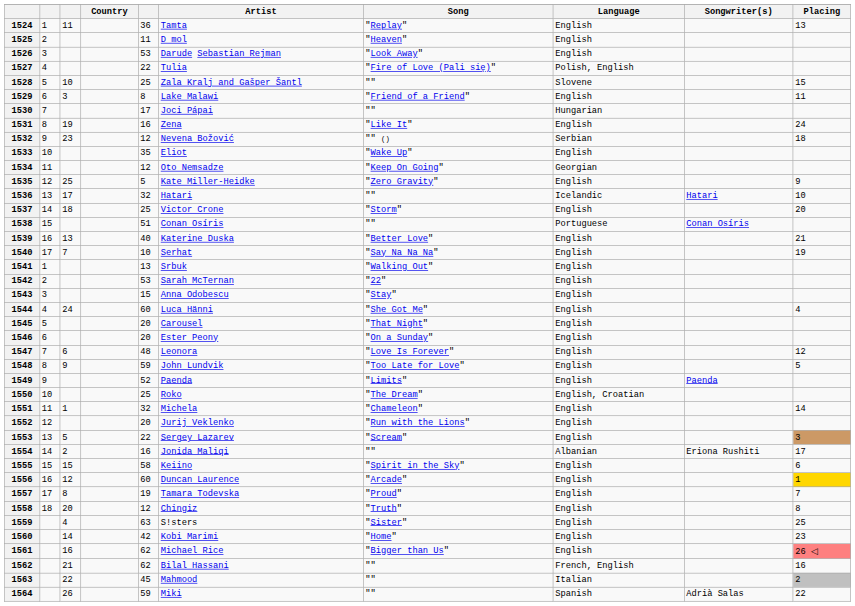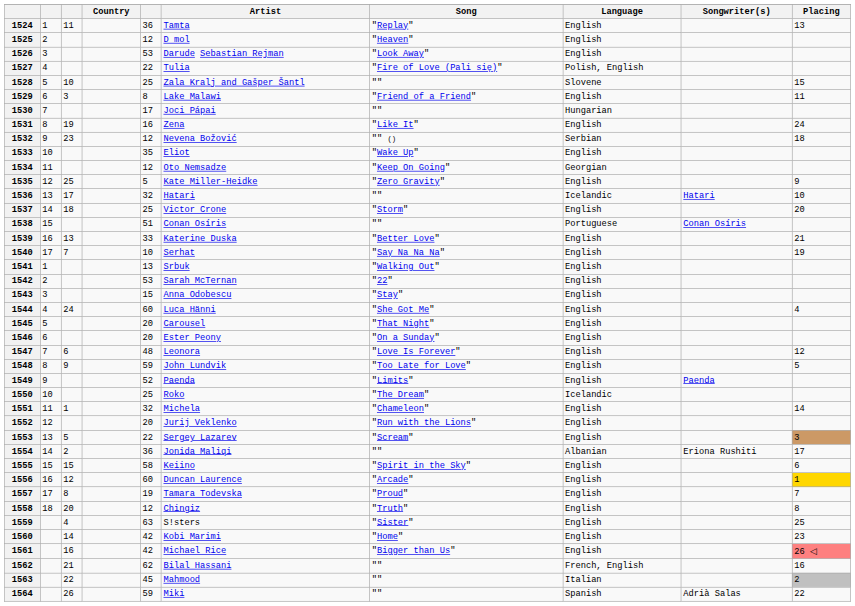 <table class="wikitable sortable plainrowheaders" style="width:100%">
 <tr>
 </tr>
 <tr>
 <th scope="col"></th>
 <th scope="col"></th>
 <th scope="col"></th>
 <th scope="col">Country</th>
 <th scope="col" class="unsortable"></th>
 <th scope="col">Artist</th>
 <th scope="col">Song</th>
 <th scope="col">Language</th>
 <th scope="col">Songwriter(s)</th>
 <th scope="col">Placing</th>
 </tr>
 <tr>
 <th scope="row">1524</th>
 <td>1 </td>
 <td>11</td>
 <td></td>
 <td>36</td>
 <td><a href='#'>Tamta</a></td>
 <td>"<a href='#'>Replay</a>"</td>
 <td>English</td>
 <td></td>
 <td>13 </td>
 </tr>
 <tr>
 <th scope="row">1525</th>
 <td>2 </td>
 <td></td>
 <td></td>
-<td>11</td>
+<td>12</td>
 <td><a href='#'>D mol</a></td>
 <td>"<a href='#'>Heaven</a>"</td>
 <td>English</td>
 <td></td>
 <td></td>
 </tr>
 <tr>
 <th scope="row">1526</th>
 <td>3 </td>
 <td></td>
 <td></td>
 <td>53</td>
 <td><a href='#'>Darude</a>  <a href='#'>Sebastian Rejman</a></td>
 <td>"<a href='#'>Look Away</a>"</td>
 <td>English</td>
 <td></td>
 <td></td>
 </tr>
 <tr>
 <th scope="row">1527</th>
 <td>4 </td>
 <td></td>
 <td></td>
 <td>22</td>
 <td><a href='#'>Tulia</a></td>
 <td>"<a href='#'>Fire of Love (<span>Pali się</span>)</a>"</td>
 <td>Polish, English</td>
 <td></td>
 <td></td>
 </tr>
 <tr>
 <th scope="row">1528</th>
 <td>5 </td>
 <td>10</td>
 <td></td>
 <td>25</td>
 <td><a href='#'>Zala Kralj and Gašper Šantl</a></td>
 <td>""</td>
 <td>Slovene</td>
 <td></td>
 <td>15 </td>
 </tr>
 <tr>
 <th scope="row">1529</th>
 <td>6 </td>
 <td>3</td>
 <td></td>
 <td>8</td>
 <td><a href='#'>Lake Malawi</a></td>
 <td>"<a href='#'>Friend of a Friend</a>"</td>
 <td>English</td>
 <td></td>
 <td>11 </td>
 </tr>
 <tr>
 <th scope="row">1530</th>
 <td>7 </td>
 <td></td>
 <td></td>
 <td>17</td>
 <td><a href='#'>Joci Pápai</a></td>
 <td>""</td>
 <td>Hungarian</td>
 <td></td>
 <td></td>
 </tr>
 <tr>
 <th scope="row">1531</th>
 <td>8 </td>
 <td>19</td>
 <td></td>
 <td>16</td>
 <td><a href='#'>Zena</a></td>
 <td>"<a href='#'>Like It</a>"</td>
 <td>English</td>
 <td></td>
 <td>24 </td>
 </tr>
 <tr>
 <th scope="row">1532</th>
 <td>9 </td>
 <td>23</td>
 <td></td>
 <td>12</td>
 <td><a href='#'>Nevena Božović</a></td>
 <td>"" <small>()</small></td>
 <td>Serbian</td>
 <td></td>
 <td>18 </td>
 </tr>
 <tr>
 <th scope="row">1533</th>
 <td>10 </td>
 <td></td>
 <td></td>
 <td>35</td>
 <td><a href='#'>Eliot</a></td>
 <td>"<a href='#'>Wake Up</a>"</td>
 <td>English</td>
 <td></td>
 <td></td>
 </tr>
 <tr>
 <th scope="row">1534</th>
 <td>11 </td>
 <td></td>
 <td></td>
 <td>12</td>
 <td><a href='#'>Oto Nemsadze</a></td>
 <td>"<a href='#'>Keep On Going</a>"</td>
 <td>Georgian</td>
 <td></td>
 <td></td>
 </tr>
 <tr>
 <th scope="row">1535</th>
 <td>12 </td>
 <td>25</td>
 <td></td>
 <td>5</td>
 <td><a href='#'>Kate Miller-Heidke</a></td>
 <td>"<a href='#'>Zero Gravity</a>"</td>
 <td>English</td>
 <td></td>
 <td>9 </td>
 </tr>
 <tr>
 <th scope="row">1536</th>
 <td>13 </td>
 <td>17</td>
 <td></td>
 <td>32</td>
 <td><a href='#'>Hatari</a></td>
 <td>""</td>
 <td>Icelandic</td>
 <td><a href='#'>Hatari</a></td>
 <td>10 </td>
 </tr>
 <tr>
 <th scope="row">1537</th>
 <td>14 </td>
 <td>18</td>
 <td></td>
 <td>25</td>
 <td><a href='#'>Victor Crone</a></td>
 <td>"<a href='#'>Storm</a>"</td>
 <td>English</td>
 <td></td>
 <td>20 </td>
 </tr>
 <tr>
 <th scope="row">1538</th>
 <td>15 </td>
 <td></td>
 <td></td>
 <td>51</td>
 <td><a href='#'>Conan Osíris</a></td>
 <td>""</td>
 <td>Portuguese</td>
 <td><a href='#'>Conan Osíris</a></td>
 <td></td>
 </tr>
 <tr>
 <th scope="row">1539</th>
 <td>16 </td>
 <td>13</td>
 <td></td>
-<td>40</td>
+<td>33</td>
 <td><a href='#'>Katerine Duska</a></td>
 <td>"<a href='#'>Better Love</a>"</td>
 <td>English</td>
 <td></td>
 <td>21 </td>
 </tr>
 <tr>
 <th scope="row">1540</th>
 <td>17 </td>
 <td>7</td>
 <td></td>
 <td>10</td>
 <td><a href='#'>Serhat</a></td>
 <td>"<a href='#'>Say Na Na Na</a>"</td>
 <td>English</td>
 <td></td>
 <td>19 </td>
 </tr>
 <tr>
 <th scope="row">1541</th>
 <td>1 </td>
 <td></td>
 <td></td>
 <td>13</td>
 <td><a href='#'>Srbuk</a></td>
 <td>"<a href='#'>Walking Out</a>"</td>
 <td>English</td>
 <td></td>
 <td></td>
 </tr>
 <tr>
 <th scope="row">1542</th>
 <td>2 </td>
 <td></td>
 <td></td>
 <td>53</td>
 <td><a href='#'>Sarah McTernan</a></td>
 <td>"<a href='#'>22</a>"</td>
 <td>English</td>
 <td></td>
 <td></td>
 </tr>
 <tr>
 <th scope="row">1543</th>
 <td>3 </td>
 <td></td>
 <td></td>
 <td>15</td>
 <td><a href='#'>Anna Odobescu</a></td>
 <td>"<a href='#'>Stay</a>"</td>
 <td>English</td>
 <td></td>
 <td></td>
 </tr>
 <tr>
 <th scope="row">1544</th>
 <td>4 </td>
 <td>24</td>
 <td></td>
 <td>60</td>
 <td><a href='#'>Luca Hänni</a></td>
 <td>"<a href='#'>She Got Me</a>"</td>
 <td>English</td>
 <td></td>
 <td>4 </td>
 </tr>
 <tr>
 <th scope="row">1545</th>
 <td>5 </td>
 <td></td>
 <td></td>
 <td>20</td>
 <td><a href='#'>Carousel</a></td>
 <td>"<a href='#'>That Night</a>"</td>
 <td>English</td>
 <td></td>
 <td></td>
 </tr>
 <tr>
 <th scope="row">1546</th>
 <td>6 </td>
 <td></td>
 <td></td>
 <td>20</td>
 <td><a href='#'>Ester Peony</a></td>
 <td>"<a href='#'>On a Sunday</a>"</td>
 <td>English</td>
 <td></td>
 <td></td>
 </tr>
 <tr>
 <th scope="row">1547</th>
 <td>7 </td>
 <td>6</td>
 <td></td>
 <td>48</td>
 <td><a href='#'>Leonora</a></td>
 <td>"<a href='#'>Love Is Forever</a>"</td>
 <td>English</td>
 <td></td>
 <td>12 </td>
 </tr>
 <tr>
 <th scope="row">1548</th>
 <td>8 </td>
 <td>9</td>
 <td></td>
 <td>59</td>
 <td><a href='#'>John Lundvik</a></td>
 <td>"<a href='#'>Too Late for Love</a>"</td>
 <td>English</td>
 <td></td>
 <td>5 </td>
 </tr>
 <tr>
 <th scope="row">1549</th>
 <td>9 </td>
 <td></td>
 <td></td>
 <td>52</td>
 <td><a href='#'>Paenda</a></td>
 <td>"<a href='#'>Limits</a>"</td>
 <td>English</td>
 <td><a href='#'>Paenda</a></td>
 <td></td>
 </tr>
 <tr>
 <th scope="row">1550</th>
 <td>10 </td>
 <td></td>
 <td></td>
 <td>25</td>
 <td><a href='#'>Roko</a></td>
 <td>"<a href='#'>The Dream</a>"</td>
-<td>English, Croatian</td>
+<td>Icelandic</td>
 <td></td>
 <td></td>
 </tr>
 <tr>
 <th scope="row">1551</th>
 <td>11 </td>
 <td>1</td>
 <td></td>
 <td>32</td>
 <td><a href='#'>Michela</a></td>
 <td>"<a href='#'>Chameleon</a>"</td>
 <td>English</td>
 <td></td>
 <td>14 </td>
 </tr>
 <tr>
 <th scope="row">1552</th>
 <td>12 </td>
 <td></td>
 <td></td>
 <td>20</td>
 <td><a href='#'>Jurij Veklenko</a></td>
 <td>"<a href='#'>Run with the Lions</a>"</td>
 <td>English</td>
 <td></td>
 <td></td>
 </tr>
 <tr>
 <th scope="row">1553</th>
 <td>13 </td>
 <td>5</td>
 <td></td>
 <td>22</td>
 <td><a href='#'>Sergey Lazarev</a></td>
 <td>"<a href='#'>Scream</a>"</td>
 <td>English</td>
 <td></td>
 <td bgcolor="#C96">3 </td>
 </tr>
 <tr>
 <th scope="row">1554</th>
 <td>14 </td>
 <td>2</td>
 <td></td>
-<td>16</td>
+<td>36</td>
 <td><a href='#'>Jonida Maliqi</a></td>
 <td>""</td>
 <td>Albanian</td>
 <td>Eriona Rushiti</td>
 <td>17 </td>
 </tr>
 <tr>
 <th scope="row">1555</th>
 <td>15 </td>
 <td>15</td>
 <td></td>
 <td>58</td>
 <td><a href='#'>Keiino</a></td>
 <td>"<a href='#'>Spirit in the Sky</a>"</td>
 <td>English</td>
 <td></td>
 <td>6 </td>
 </tr>
 <tr>
 <th scope="row">1556</th>
 <td>16 </td>
 <td>12</td>
 <td></td>
 <td>60</td>
 <td><a href='#'>Duncan Laurence</a></td>
 <td>"<a href='#'>Arcade</a>"</td>
 <td>English</td>
 <td></td>
 <td bgcolor="gold">1 </td>
 </tr>
 <tr>
 <th scope="row">1557</th>
 <td>17 </td>
 <td>8</td>
 <td></td>
 <td>19</td>
 <td><a href='#'>Tamara Todevska</a></td>
 <td>"<a href='#'>Proud</a>"</td>
 <td>English</td>
 <td></td>
 <td>7 </td>
 </tr>
 <tr>
 <th scope="row">1558</th>
 <td>18 </td>
 <td>20</td>
 <td></td>
 <td>12</td>
 <td><a href='#'>Chingiz</a></td>
 <td>"<a href='#'>Truth</a>"</td>
 <td>English</td>
 <td></td>
 <td>8 </td>
 </tr>
 <tr>
 <th scope="row">1559</th>
 <td></td>
 <td>4</td>
 <td></td>
 <td>63</td>
 <td>S!sters</td>
 <td>"<a href='#'>Sister</a>"</td>
 <td>English</td>
 <td></td>
 <td>25</td>
 </tr>
 <tr>
 <th scope="row">1560</th>
 <td></td>
 <td>14</td>
 <td></td>
 <td>42</td>
 <td><a href='#'>Kobi Marimi</a></td>
 <td>"<a href='#'>Home</a>"</td>
 <td>English</td>
 <td></td>
 <td>23</td>
 </tr>
 <tr>
 <th scope="row">1561</th>
 <td></td>
 <td>16</td>
 <td></td>
-<td>62</td>
+<td>42</td>
 <td><a href='#'>Michael Rice</a></td>
 <td>"<a href='#'>Bigger than Us</a>"</td>
 <td>English</td>
 <td></td>
 <td bgcolor="#FE8080">26 ◁</td>
 </tr>
 <tr>
 <th scope="row">1562</th>
 <td></td>
 <td>21</td>
 <td></td>
 <td>62</td>
 <td><a href='#'>Bilal Hassani</a></td>
 <td>""</td>
 <td>French, English</td>
 <td></td>
 <td>16</td>
 </tr>
 <tr>
 <th scope="row">1563</th>
 <td></td>
 <td>22</td>
 <td></td>
 <td>45</td>
 <td><a href='#'>Mahmood</a></td>
 <td>""</td>
 <td>Italian</td>
 <td></td>
 <td bgcolor="silver">2</td>
 </tr>
 <tr>
 <th scope="row">1564</th>
 <td></td>
 <td>26</td>
 <td></td>
 <td>59</td>
 <td><a href='#'>Miki</a></td>
 <td>""</td>
 <td>Spanish</td>
 <td>Adrià Salas</td>
 <td>22</td>
 </tr>
 </table>
